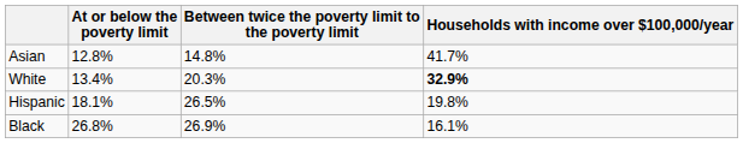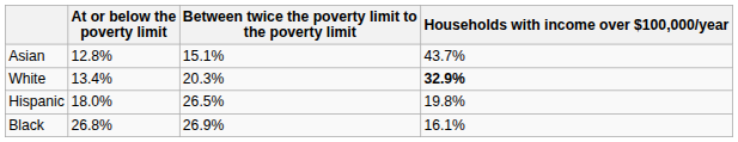 <table class="wikitable">
 <tr>
 <th></th>
 <th>At or below the<br>poverty limit</th>
 <th>Between twice the poverty limit to<br>the poverty limit</th>
 <th>Households with income over $100,000/year</th>
 </tr>
 <tr>
 <td>Asian</td>
 <td>12.8%</td>
-<td>14.8%</td>
-<td>41.7%</td>
+<td>15.1%</td>
+<td>43.7%</td>
 </tr>
 <tr>
 <td>White</td>
 <td>13.4%</td>
 <td>20.3%</td>
 <td><strong>32.9%</strong></td>
 </tr>
 <tr>
 <td>Hispanic</td>
-<td>18.1%</td>
+<td>18.0%</td>
 <td>26.5%</td>
 <td>19.8%</td>
 </tr>
 <tr>
 <td>Black</td>
 <td>26.8%</td>
 <td>26.9%</td>
 <td>16.1%</td>
 </tr>
 </table>
